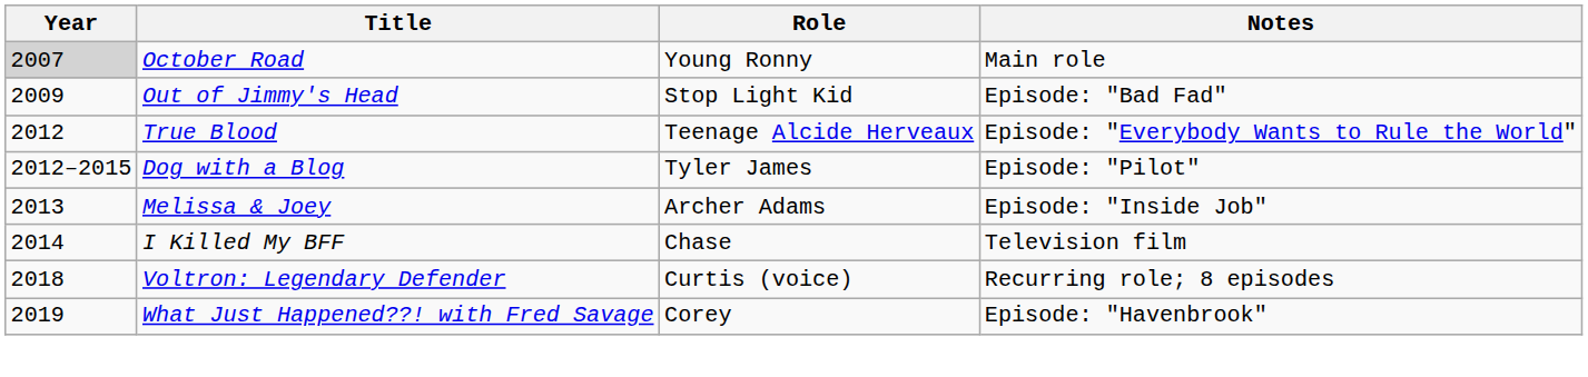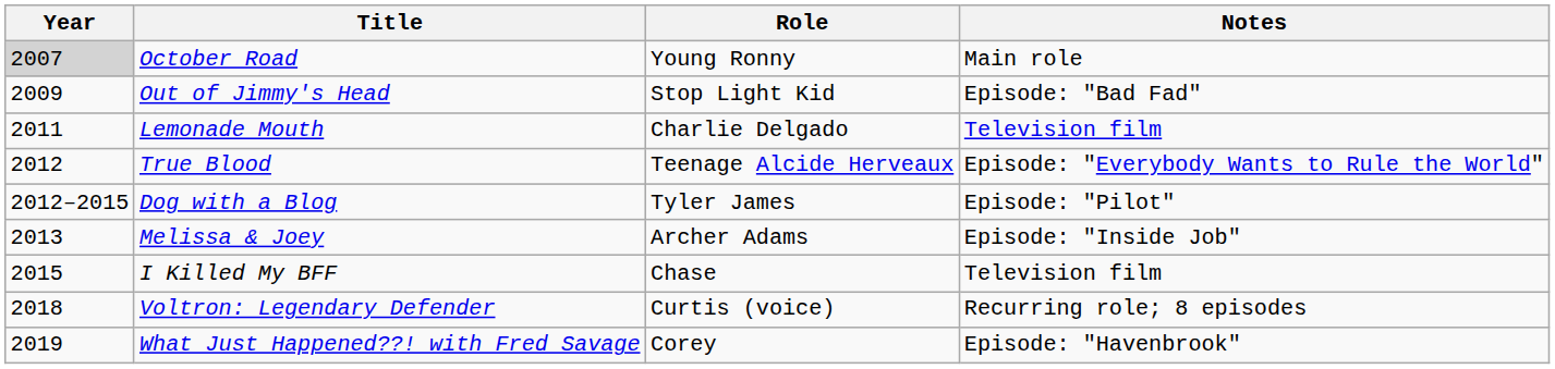 <table class="wikitable sortable">
 <tr>
 <th>Year</th>
 <th>Title</th>
 <th>Role</th>
 <th class="unsortable">Notes</th>
 </tr>
 <tr>
 <td style="background: lightgrey;">2007</td>
 <td><em><a href='#'>October Road</a></em></td>
 <td>Young Ronny</td>
 <td>Main role</td>
 </tr>
 <tr>
 <td>2009</td>
 <td><em><a href='#'>Out of Jimmy's Head</a></em></td>
 <td>Stop Light Kid</td>
 <td>Episode: "Bad Fad"</td>
 </tr>
 <tr>
+<td>2011</td>
+<td><em><a href='#'>Lemonade Mouth</a></em></td>
+<td>Charlie Delgado</td>
+<td><a href='#'>Television film</a></td>
+</tr>
+<tr>
 <td>2012</td>
 <td><em><a href='#'>True Blood</a></em></td>
 <td>Teenage <a href='#'>Alcide Herveaux</a></td>
 <td>Episode: "<a href='#'>Everybody Wants to Rule the World</a>"</td>
 </tr>
 <tr>
 <td>2012–2015</td>
 <td><em><a href='#'>Dog with a Blog</a></em></td>
 <td>Tyler James</td>
 <td>Episode: "Pilot"</td>
 </tr>
 <tr>
 <td>2013</td>
 <td><em><a href='#'>Melissa & Joey</a></em></td>
 <td>Archer Adams</td>
 <td>Episode: "Inside Job"</td>
 </tr>
 <tr>
-<td>2014</td>
+<td>2015</td>
 <td><em>I Killed My BFF</em></td>
 <td>Chase</td>
 <td>Television film</td>
 </tr>
 <tr>
 <td>2018</td>
 <td><em><a href='#'>Voltron: Legendary Defender</a></em></td>
 <td>Curtis (voice)</td>
 <td>Recurring role; 8 episodes</td>
 </tr>
 <tr>
 <td>2019</td>
 <td><em><a href='#'>What Just Happened??! with Fred Savage</a></em></td>
 <td>Corey</td>
 <td>Episode: "Havenbrook"</td>
 </tr>
 </table>
